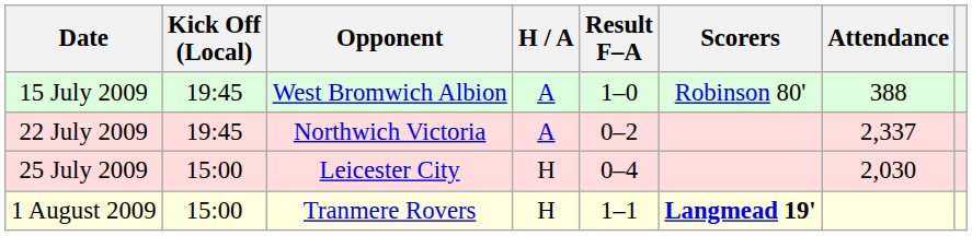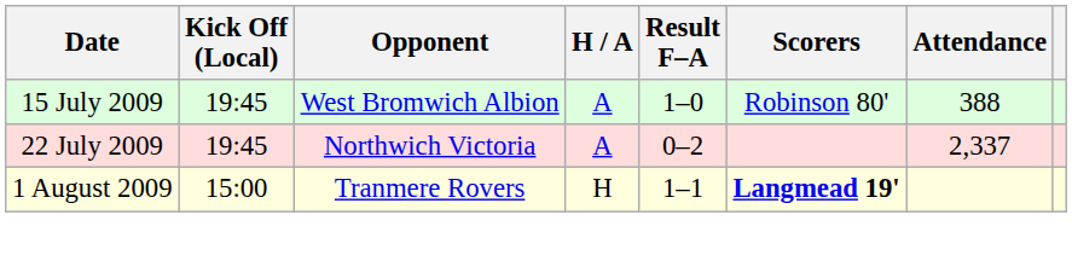 <table class="wikitable" style="text-align:center">
 <tr>
 <th>Date</th>
 <th>Kick Off<br>(Local)</th>
 <th>Opponent</th>
 <th>H / A</th>
 <th>Result<br>F–A</th>
 <th>Scorers</th>
 <th>Attendance</th>
 <th></th>
 </tr>
 <tr bgcolor="#ddffdd">
 <td>15 July 2009</td>
 <td>19:45</td>
 <td><a href='#'>West Bromwich Albion</a></td>
 <td><a href='#'>A</a></td>
 <td>1–0</td>
 <td><a href='#'>Robinson</a> 80'</td>
 <td>388</td>
 <td></td>
 </tr>
 <tr bgcolor="#ffdddd">
 <td>22 July 2009</td>
 <td>19:45</td>
 <td><a href='#'>Northwich Victoria</a></td>
 <td><a href='#'>A</a></td>
 <td>0–2</td>
 <td></td>
 <td>2,337</td>
 <td></td>
 </tr>
-<tr bgcolor="#ffdddd">
-<td>25 July 2009</td>
-<td>15:00</td>
-<td><a href='#'>Leicester City</a></td>
-<td>H</td>
-<td>0–4</td>
-<td></td>
-<td>2,030</td>
-<td></td>
-</tr>
 <tr bgcolor="#ffffdd">
 <td>1 August 2009</td>
 <td>15:00</td>
 <td><a href='#'>Tranmere Rovers</a></td>
 <td>H</td>
 <td>1–1</td>
 <td><strong><a href='#'>Langmead</a> 19'</strong></td>
 <td></td>
 <td></td>
 </tr>
 </table>
